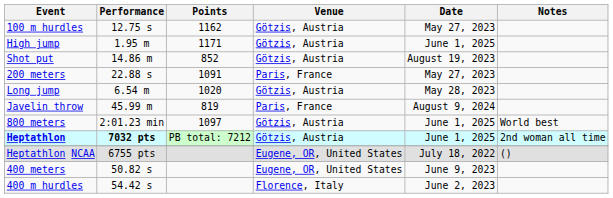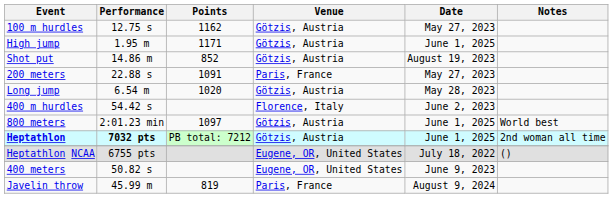 <table class="wikitable" style="font-size: 95%;">
 <tr>
 <th scope=col>Event</th>
 <th scope=col>Performance</th>
 <th scope=col>Points</th>
 <th scope=col>Venue</th>
 <th scope=col>Date</th>
 <th scope=col>Notes</th>
 </tr>
 <tr>
 <td><a href='#'>100 m hurdles</a></td>
 <td align=center>12.75 s</td>
 <td align=center>1162</td>
 <td><a href='#'>Götzis</a>, Austria</td>
 <td align=right>May 27, 2023</td>
 <td></td>
 </tr>
 <tr>
 <td><a href='#'>High jump</a></td>
 <td align=center>1.95 m</td>
 <td align=center>1171</td>
 <td><a href='#'>Götzis</a>, Austria</td>
 <td align=right>June 1, 2025</td>
 <td></td>
 </tr>
 <tr>
 <td><a href='#'>Shot put</a></td>
 <td align=center>14.86 m</td>
 <td align=center>852</td>
 <td><a href='#'>Götzis</a>, Austria</td>
 <td align=right>August 19, 2023</td>
 <td></td>
 </tr>
 <tr>
 <td><a href='#'>200 meters</a></td>
 <td align=center>22.88 s</td>
 <td align=center>1091</td>
 <td><a href='#'>Paris</a>, France</td>
 <td align=right>May 27, 2023</td>
 <td></td>
 </tr>
 <tr>
 <td><a href='#'>Long jump</a></td>
 <td align=center>6.54 m</td>
 <td align=center>1020</td>
 <td><a href='#'>Götzis</a>, Austria</td>
 <td align=right>May 28, 2023</td>
 <td></td>
 </tr>
 <tr>
-<td><a href='#'>Javelin throw</a></td>
-<td align=center>45.99 m</td>
-<td align=center>819</td>
-<td><a href='#'>Paris</a>, France</td>
-<td align=right>August 9, 2024</td>
+<td><a href='#'>400 m hurdles</a></td>
+<td align=center>54.42 s</td>
+<td></td>
+<td><a href='#'>Florence</a>, Italy</td>
+<td align=right>June 2, 2023</td>
 <td></td>
 </tr>
 <tr>
 <td><a href='#'>800 meters</a></td>
 <td align=center>2:01.23 min</td>
 <td align=center>1097</td>
 <td><a href='#'>Götzis</a>, Austria</td>
 <td align=right>June 1, 2025</td>
 <td>World best</td>
 </tr>
 <tr bgcolor=#cffcff>
 <td><strong><a href='#'>Heptathlon</a></strong></td>
 <td align=center><strong>7032 pts</strong></td>
 <td align=center bgcolor=#ccffcc>PB total: 7212</td>
 <td><a href='#'>Götzis</a>, Austria</td>
 <td align=right>June 1, 2025</td>
 <td>2nd woman all time</td>
 </tr>
 <tr>
 </tr>
 <tr bgcolor=#e0e0e0>
 <td><a href='#'>Heptathlon</a> <a href='#'>NCAA</a></td>
 <td align=center>6755 pts</td>
 <td></td>
 <td><a href='#'>Eugene, OR</a>, United States</td>
 <td align=right>July 18, 2022</td>
 <td><a href='#'></a> ()</td>
 </tr>
 <tr>
 <td><a href='#'>400 meters</a></td>
 <td align=center>50.82 s</td>
 <td></td>
 <td><a href='#'>Eugene, OR</a>, United States</td>
 <td align=right>June 9, 2023</td>
 <td></td>
 </tr>
 <tr>
-<td><a href='#'>400 m hurdles</a></td>
-<td align=center>54.42 s</td>
-<td></td>
-<td><a href='#'>Florence</a>, Italy</td>
-<td align=right>June 2, 2023</td>
+<td><a href='#'>Javelin throw</a></td>
+<td align=center>45.99 m</td>
+<td align=center>819</td>
+<td><a href='#'>Paris</a>, France</td>
+<td align=right>August 9, 2024</td>
 <td></td>
 </tr>
 </table>
